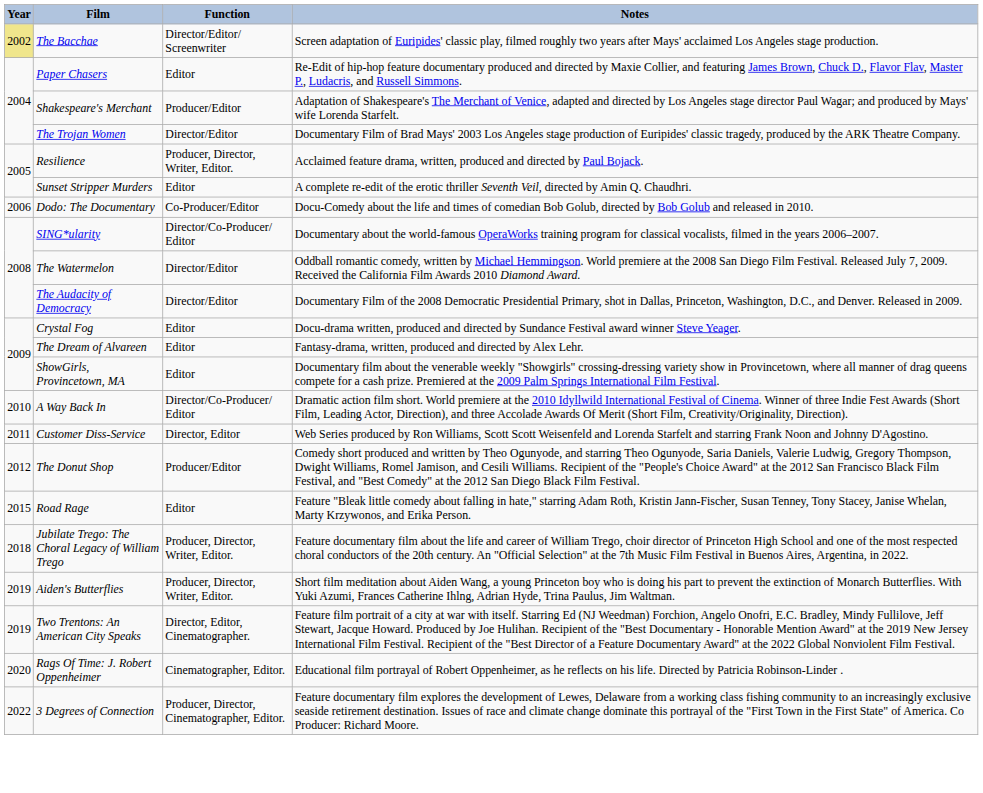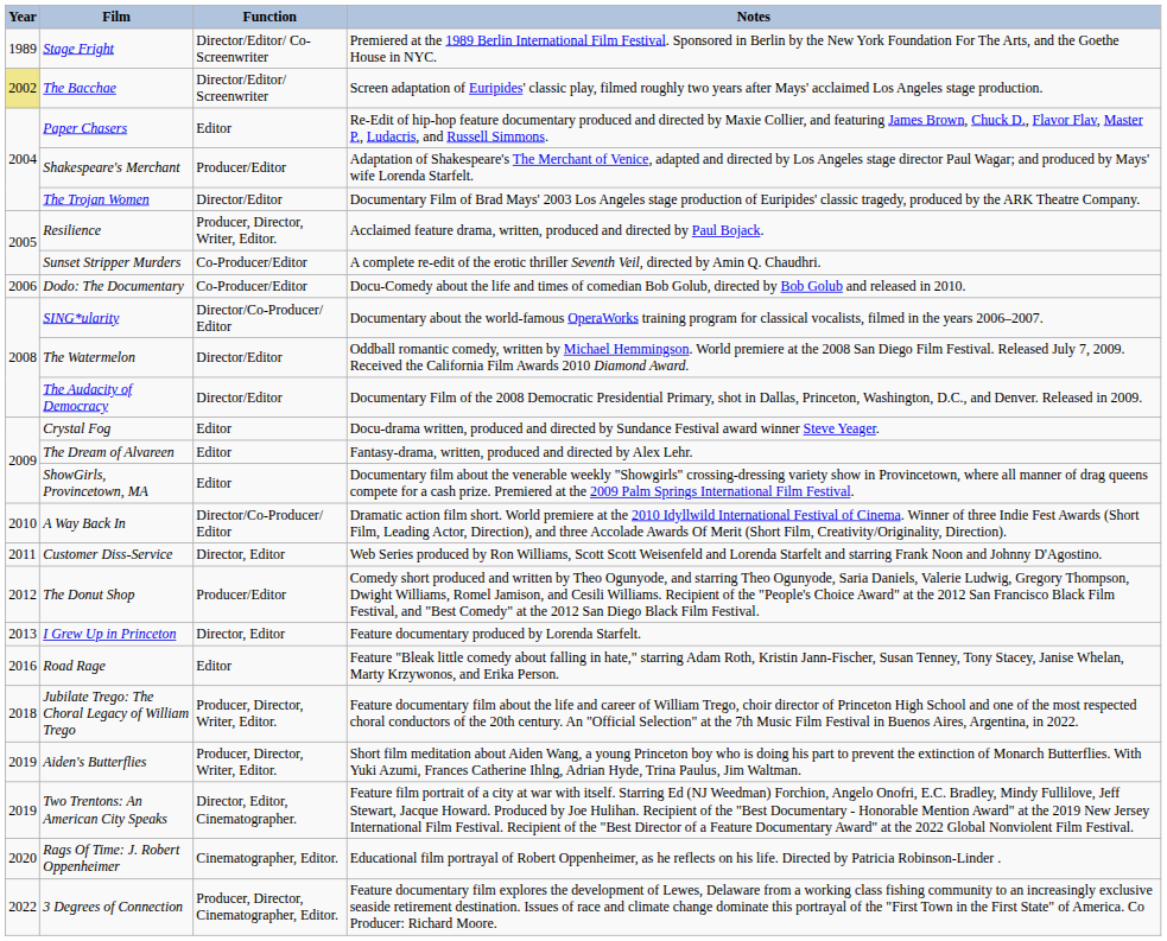 <table class="wikitable" style="font-size: 95%;">
 <tr>
 <th style="background:#B0C4DE;">Year</th>
 <th style="background:#B0C4DE;">Film</th>
 <th style="background:#B0C4DE;">Function</th>
 <th style="background:#B0C4DE;">Notes</th>
+</tr>
+<tr>
+<td rowspan="1">1989</td>
+<td><em><a href='#'>Stage Fright</a></em></td>
+<td>Director/Editor/ Co-Screenwriter</td>
+<td>Premiered at the <a href='#'>1989 Berlin International Film Festival</a>. Sponsored in Berlin by the New York Foundation For The Arts, and the Goethe House in NYC.<br></td>
 </tr>
 <tr>
 <td rowspan="1" style="background: khaki;">2002</td>
 <td><em><a href='#'>The Bacchae</a></em></td>
 <td>Director/Editor/ Screenwriter</td>
 <td>Screen adaptation of <a href='#'>Euripides</a>' classic play, filmed roughly two years after Mays' acclaimed Los Angeles stage production.</td>
 </tr>
 <tr>
 <td rowspan="3">2004</td>
 <td><em><a href='#'>Paper Chasers</a></em></td>
 <td>Editor</td>
 <td>Re-Edit of hip-hop feature documentary produced and directed by Maxie Collier, and featuring <a href='#'>James Brown</a>, <a href='#'>Chuck D.</a>, <a href='#'>Flavor Flav</a>, <a href='#'>Master P.</a>, <a href='#'>Ludacris</a>, and <a href='#'>Russell Simmons</a>.</td>
 </tr>
 <tr>
 <td><em>Shakespeare's Merchant</em></td>
 <td>Producer/Editor</td>
 <td>Adaptation of Shakespeare's <a href='#'>The Merchant of Venice</a>, adapted and directed by Los Angeles stage director Paul Wagar; and produced by Mays' wife Lorenda Starfelt.</td>
 </tr>
 <tr>
 <td><em><a href='#'>The Trojan Women</a></em></td>
 <td>Director/Editor</td>
 <td>Documentary Film of Brad Mays' 2003 Los Angeles stage production of Euripides' classic tragedy, produced by the ARK Theatre Company.</td>
 </tr>
 <tr>
 <td rowspan="2">2005</td>
 <td><em>Resilience</em></td>
 <td>Producer, Director, Writer, Editor.</td>
 <td>Acclaimed feature drama, written, produced and directed by <a href='#'>Paul Bojack</a>.</td>
 </tr>
 <tr>
 <td><em>Sunset Stripper Murders</em></td>
-<td>Editor</td>
+<td>Co-Producer/Editor</td>
 <td>A complete re-edit of the erotic thriller <em>Seventh Veil,</em> directed by Amin Q. Chaudhri.</td>
 </tr>
 <tr>
 <td rowspan="1">2006</td>
 <td><em>Dodo: The Documentary</em></td>
 <td>Co-Producer/Editor</td>
 <td>Docu-Comedy about the life and times of comedian Bob Golub, directed by <a href='#'>Bob Golub</a> and released in 2010.</td>
 </tr>
 <tr>
 <td rowspan="3">2008</td>
 <td><em><a href='#'>SING*ularity</a></em></td>
 <td>Director/Co-Producer/ Editor</td>
 <td>Documentary about the world-famous <a href='#'>OperaWorks</a> training program for classical vocalists, filmed in the years 2006–2007.</td>
 </tr>
 <tr>
 <td><em>The Watermelon</em></td>
 <td>Director/Editor</td>
 <td>Oddball romantic comedy, written by <a href='#'>Michael Hemmingson</a>. World premiere at the 2008 San Diego Film Festival. Released July 7, 2009. Received the California Film Awards 2010 <em>Diamond Award.</em></td>
 </tr>
 <tr>
 <td><em><a href='#'>The Audacity of Democracy</a></em></td>
 <td>Director/Editor</td>
 <td>Documentary Film of the 2008 Democratic Presidential Primary, shot in Dallas, Princeton, Washington, D.C., and Denver. Released in 2009.</td>
 </tr>
 <tr>
 <td rowspan="3">2009</td>
 <td><em>Crystal Fog</em></td>
 <td>Editor</td>
 <td>Docu-drama written, produced and directed by Sundance Festival award winner <a href='#'>Steve Yeager</a>.</td>
 </tr>
 <tr>
 <td><em>The Dream of Alvareen</em></td>
 <td>Editor</td>
 <td>Fantasy-drama, written, produced and directed by Alex Lehr.</td>
 </tr>
 <tr>
 <td><em>ShowGirls, Provincetown, MA</em></td>
 <td>Editor</td>
 <td>Documentary film about the venerable weekly "Showgirls" crossing-dressing variety show in Provincetown, where all manner of drag queens compete for a cash prize. Premiered at the <a href='#'>2009 Palm Springs International Film Festival</a>.</td>
 </tr>
 <tr>
 <td rowspan="1">2010</td>
 <td><em>A Way Back In</em></td>
 <td>Director/Co-Producer/ Editor</td>
 <td>Dramatic action film short. World premiere at the <a href='#'>2010 Idyllwild International Festival of Cinema</a>. Winner of three Indie Fest Awards (Short Film, Leading Actor, Direction), and three Accolade Awards Of Merit (Short Film, Creativity/Originality, Direction).</td>
 </tr>
 <tr>
 <td rowspan="1">2011</td>
 <td><em>Customer Diss-Service</em></td>
 <td>Director, Editor</td>
 <td>Web Series produced by Ron Williams, Scott Scott Weisenfeld and Lorenda Starfelt and starring Frank Noon and Johnny D'Agostino.</td>
 </tr>
 <tr>
 <td rowspan="1">2012</td>
 <td><em>The Donut Shop</em></td>
 <td>Producer/Editor</td>
 <td>Comedy short produced and written by Theo Ogunyode, and starring Theo Ogunyode, Saria Daniels, Valerie Ludwig, Gregory Thompson, Dwight Williams, Romel Jamison, and Cesili Williams. Recipient of the "People's Choice Award" at the 2012 San Francisco Black Film Festival, and "Best Comedy" at the 2012 San Diego Black Film Festival.</td>
 </tr>
 <tr>
-<td rowspan="1">2015</td>
+<td rowspan="1">2013</td>
+<td><em><a href='#'>I Grew Up in Princeton</a></em></td>
+<td>Director, Editor</td>
+<td>Feature documentary produced by Lorenda Starfelt.</td>
+</tr>
+<tr>
+<td rowspan="1">2016</td>
 <td><em>Road Rage</em></td>
 <td>Editor</td>
 <td>Feature "Bleak little comedy about falling in hate," starring Adam Roth, Kristin Jann-Fischer, Susan Tenney, Tony Stacey, Janise Whelan, Marty Krzywonos, and Erika Person.</td>
 </tr>
 <tr>
 <td rowspan="1">2018</td>
 <td><em>Jubilate Trego: The Choral Legacy of William Trego</em></td>
 <td>Producer, Director, Writer, Editor.</td>
 <td>Feature documentary film about the life and career of William Trego, choir director of Princeton High School and one of the most respected choral conductors of the 20th century. An "Official Selection" at the 7th Music Film Festival in Buenos Aires, Argentina, in 2022.</td>
 </tr>
 <tr>
 <td rowspan="1">2019</td>
 <td><em>Aiden's Butterflies</em></td>
 <td>Producer, Director, Writer, Editor.</td>
 <td>Short film meditation about Aiden Wang, a young Princeton boy who is doing his part to prevent the extinction of Monarch Butterflies.  With Yuki Azumi, Frances Catherine Ihlng, Adrian Hyde, Trina Paulus, Jim Waltman.</td>
 </tr>
 <tr>
 <td rowspan="1">2019</td>
 <td><em>Two Trentons: An American City Speaks</em></td>
 <td>Director, Editor, Cinematographer.</td>
 <td>Feature film portrait of a city at war with itself.  Starring Ed (NJ Weedman) Forchion, Angelo Onofri, E.C. Bradley, Mindy Fullilove, Jeff Stewart, Jacque Howard. Produced by Joe Hulihan. Recipient of the "Best Documentary - Honorable Mention Award" at the 2019 New Jersey International Film Festival. Recipient of the "Best Director of a Feature Documentary Award" at the 2022 Global Nonviolent Film Festival.</td>
 </tr>
 <tr>
 <td rowspan="1">2020</td>
 <td><em>Rags Of Time: J. Robert Oppenheimer</em></td>
 <td>Cinematographer, Editor.</td>
 <td>Educational film portrayal of Robert Oppenheimer, as he reflects on his life. Directed by Patricia Robinson-Linder .</td>
 </tr>
 <tr>
 <td rowspan="1">2022</td>
 <td><em>3 Degrees of Connection</em></td>
 <td>Producer, Director, Cinematographer, Editor.</td>
 <td>Feature documentary film explores the development of Lewes, Delaware from a working class fishing community to an increasingly exclusive seaside retirement destination. Issues of race and climate change dominate this portrayal of the "First Town in the First State" of America. Co Producer: Richard Moore.</td>
 </tr>
 </table>
